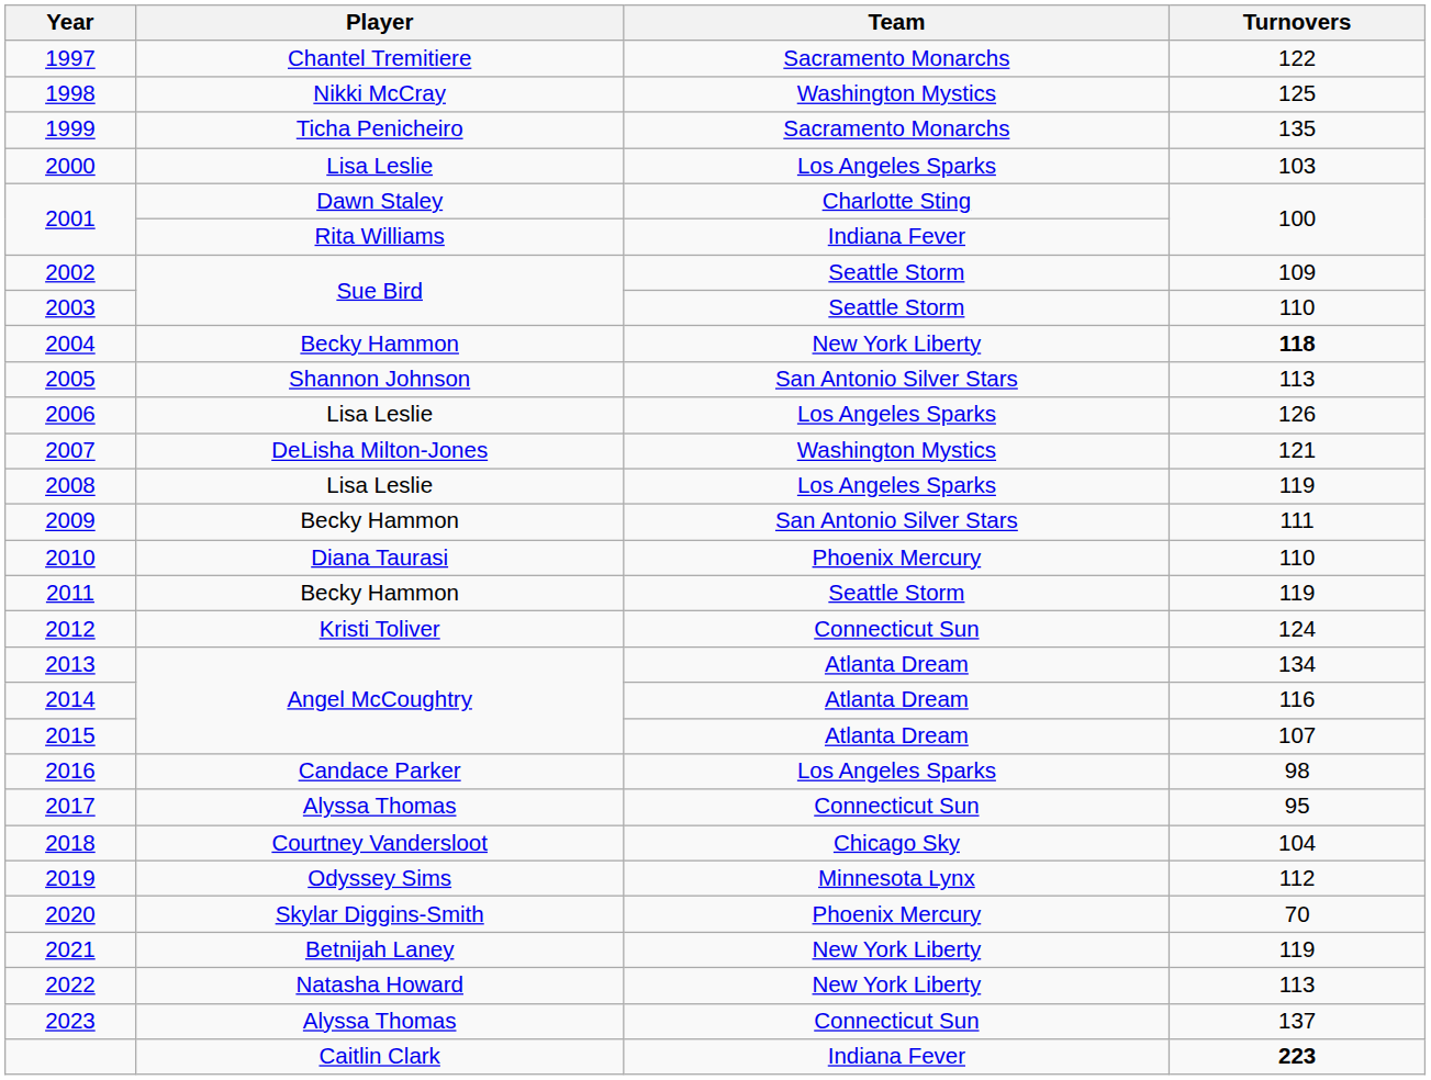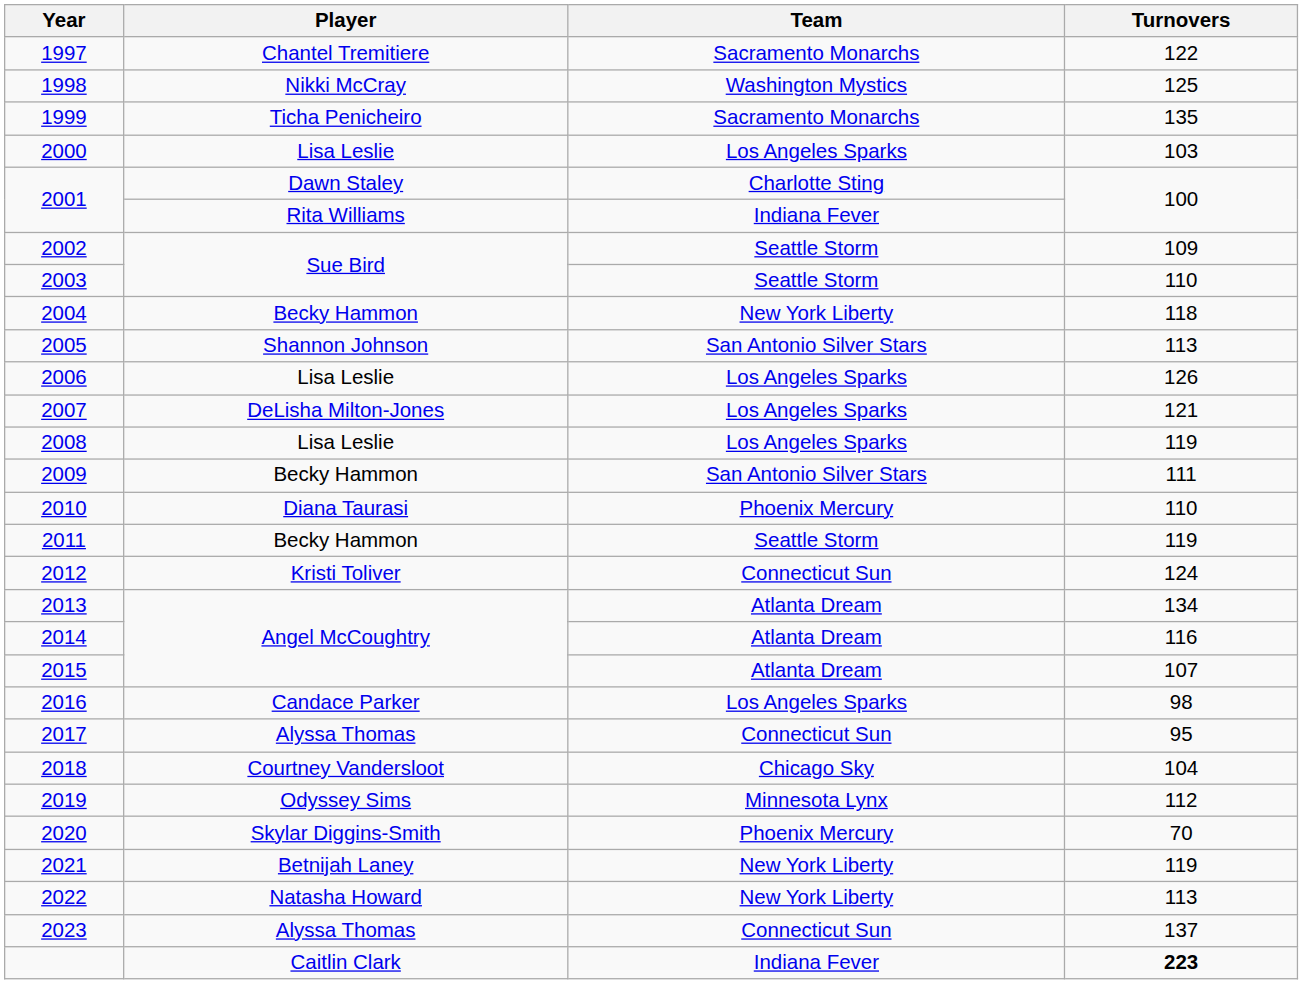 <table class="wikitable sortable" style="width: 80%; text-align:center">
 <tr>
 <th>Year</th>
 <th>Player</th>
 <th>Team</th>
 <th>Turnovers</th>
 </tr>
 <tr>
 <td><a href='#'>1997</a></td>
 <td><a href='#'>Chantel Tremitiere</a></td>
 <td><a href='#'>Sacramento Monarchs</a></td>
 <td>122</td>
 </tr>
 <tr>
 <td><a href='#'>1998</a></td>
 <td><a href='#'>Nikki McCray</a></td>
 <td><a href='#'>Washington Mystics</a></td>
 <td>125</td>
 </tr>
 <tr>
 <td><a href='#'>1999</a></td>
 <td><a href='#'>Ticha Penicheiro</a></td>
 <td><a href='#'>Sacramento Monarchs</a></td>
 <td>135</td>
 </tr>
 <tr>
 <td><a href='#'>2000</a></td>
 <td><a href='#'>Lisa Leslie</a></td>
 <td><a href='#'>Los Angeles Sparks</a></td>
 <td>103</td>
 </tr>
 <tr>
 <td rowspan=2><a href='#'>2001</a></td>
 <td><a href='#'>Dawn Staley</a></td>
 <td><a href='#'>Charlotte Sting</a></td>
 <td rowspan=2>100</td>
 </tr>
 <tr>
 <td><a href='#'>Rita Williams</a></td>
 <td><a href='#'>Indiana Fever</a></td>
 </tr>
 <tr>
 <td><a href='#'>2002</a></td>
 <td rowspan=2><a href='#'>Sue Bird</a></td>
 <td><a href='#'>Seattle Storm</a></td>
 <td>109</td>
 </tr>
 <tr>
 <td><a href='#'>2003</a></td>
 <td><a href='#'>Seattle Storm</a></td>
 <td>110</td>
 </tr>
 <tr>
 <td><a href='#'>2004</a></td>
 <td><a href='#'>Becky Hammon</a></td>
 <td><a href='#'>New York Liberty</a></td>
-<td><strong>118</strong></td>
+<td>118</td>
 </tr>
 <tr>
 <td><a href='#'>2005</a></td>
 <td><a href='#'>Shannon Johnson</a></td>
 <td><a href='#'>San Antonio Silver Stars</a></td>
 <td>113</td>
 </tr>
 <tr>
 <td><a href='#'>2006</a></td>
 <td>Lisa Leslie</td>
 <td><a href='#'>Los Angeles Sparks</a></td>
 <td>126</td>
 </tr>
 <tr>
 <td><a href='#'>2007</a></td>
 <td><a href='#'>DeLisha Milton-Jones</a></td>
-<td><a href='#'>Washington Mystics</a></td>
+<td><a href='#'>Los Angeles Sparks</a></td>
 <td>121</td>
 </tr>
 <tr>
 <td><a href='#'>2008</a></td>
 <td>Lisa Leslie</td>
 <td><a href='#'>Los Angeles Sparks</a></td>
 <td>119</td>
 </tr>
 <tr>
 <td><a href='#'>2009</a></td>
 <td>Becky Hammon</td>
 <td><a href='#'>San Antonio Silver Stars</a></td>
 <td>111</td>
 </tr>
 <tr>
 <td><a href='#'>2010</a></td>
 <td><a href='#'>Diana Taurasi</a></td>
 <td><a href='#'>Phoenix Mercury</a></td>
 <td>110</td>
 </tr>
 <tr>
 <td><a href='#'>2011</a></td>
 <td>Becky Hammon</td>
 <td><a href='#'>Seattle Storm</a></td>
 <td>119</td>
 </tr>
 <tr>
 <td><a href='#'>2012</a></td>
 <td><a href='#'>Kristi Toliver</a></td>
 <td><a href='#'>Connecticut Sun</a></td>
 <td>124</td>
 </tr>
 <tr>
 <td><a href='#'>2013</a></td>
 <td rowspan=3><a href='#'>Angel McCoughtry</a></td>
 <td><a href='#'>Atlanta Dream</a></td>
 <td>134</td>
 </tr>
 <tr>
 <td><a href='#'>2014</a></td>
 <td><a href='#'>Atlanta Dream</a></td>
 <td>116</td>
 </tr>
 <tr>
 <td><a href='#'>2015</a></td>
 <td><a href='#'>Atlanta Dream</a></td>
 <td>107</td>
 </tr>
 <tr>
 <td><a href='#'>2016</a></td>
 <td><a href='#'>Candace Parker</a></td>
 <td><a href='#'>Los Angeles Sparks</a></td>
 <td>98</td>
 </tr>
 <tr>
 <td><a href='#'>2017</a></td>
 <td><a href='#'>Alyssa Thomas</a></td>
 <td><a href='#'>Connecticut Sun</a></td>
 <td>95</td>
 </tr>
 <tr>
 <td><a href='#'>2018</a></td>
 <td><a href='#'>Courtney Vandersloot</a></td>
 <td><a href='#'>Chicago Sky</a></td>
 <td>104</td>
 </tr>
 <tr>
 <td><a href='#'>2019</a></td>
 <td><a href='#'>Odyssey Sims</a></td>
 <td><a href='#'>Minnesota Lynx</a></td>
 <td>112</td>
 </tr>
 <tr>
 <td><a href='#'>2020</a></td>
 <td><a href='#'>Skylar Diggins-Smith</a></td>
 <td><a href='#'>Phoenix Mercury</a></td>
 <td>70</td>
 </tr>
 <tr>
 <td><a href='#'>2021</a></td>
 <td><a href='#'>Betnijah Laney</a></td>
 <td><a href='#'>New York Liberty</a></td>
 <td>119</td>
 </tr>
 <tr>
 <td><a href='#'>2022</a></td>
 <td><a href='#'>Natasha Howard</a></td>
 <td><a href='#'>New York Liberty</a></td>
 <td>113</td>
 </tr>
 <tr>
 <td><a href='#'>2023</a></td>
 <td><a href='#'>Alyssa Thomas</a></td>
 <td><a href='#'>Connecticut Sun</a></td>
 <td>137</td>
 </tr>
 <tr>
 <td></td>
 <td><a href='#'>Caitlin Clark</a></td>
 <td><a href='#'>Indiana Fever</a></td>
 <td><strong>223</strong></td>
 </tr>
 </table>
